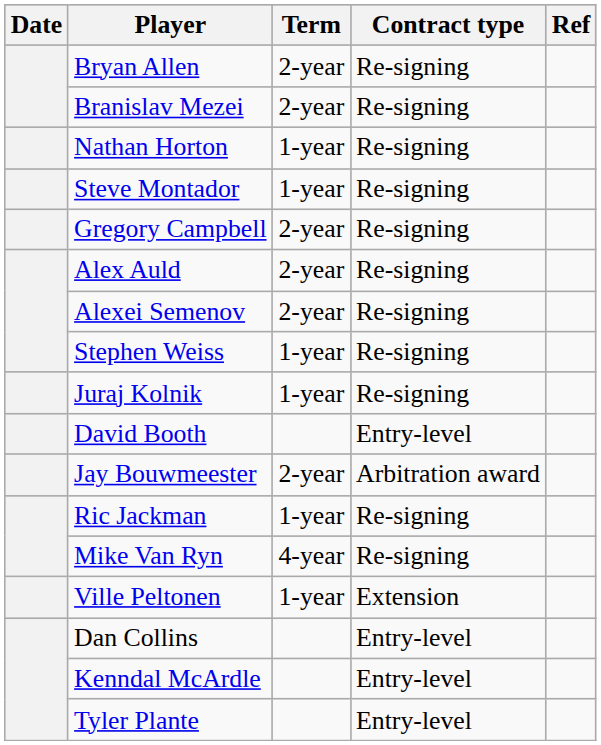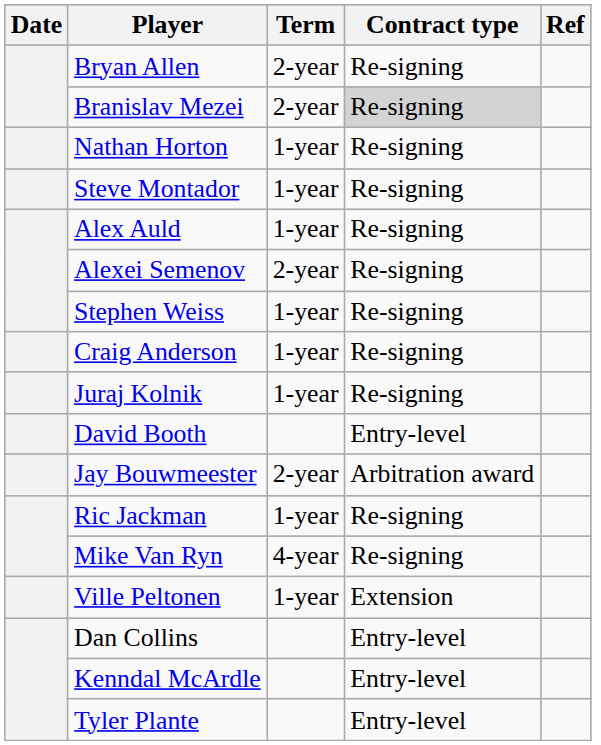 <table class="wikitable plainrowheaders">
 <tr style="background:#ddd; text-align:center;">
 <th>Date</th>
 <th>Player</th>
 <th>Term</th>
 <th>Contract type</th>
 <th>Ref</th>
 </tr>
 <tr>
 <th scope="row" rowspan=2></th>
 <td><a href='#'>Bryan Allen</a></td>
 <td>2-year</td>
 <td>Re-signing</td>
 <td></td>
 </tr>
 <tr>
 <td><a href='#'>Branislav Mezei</a></td>
 <td>2-year</td>
-<td>Re-signing</td>
+<td style="background: lightgrey;">Re-signing</td>
 <td></td>
 </tr>
 <tr>
 <th scope="row"></th>
 <td><a href='#'>Nathan Horton</a></td>
 <td>1-year</td>
 <td>Re-signing</td>
 <td></td>
 </tr>
 <tr>
 <th scope="row"></th>
 <td><a href='#'>Steve Montador</a></td>
 <td>1-year</td>
 <td>Re-signing</td>
 <td></td>
 </tr>
 <tr>
-<th scope="row"></th>
-<td><a href='#'>Gregory Campbell</a></td>
-<td>2-year</td>
-<td>Re-signing</td>
-<td></td>
-</tr>
-<tr>
 <th scope="row" rowspan=3></th>
 <td><a href='#'>Alex Auld</a></td>
-<td>2-year</td>
+<td>1-year</td>
 <td>Re-signing</td>
 <td></td>
 </tr>
 <tr>
 <td><a href='#'>Alexei Semenov</a></td>
 <td>2-year</td>
 <td>Re-signing</td>
 <td></td>
 </tr>
 <tr>
 <td><a href='#'>Stephen Weiss</a></td>
+<td>1-year</td>
+<td>Re-signing</td>
+<td></td>
+</tr>
+<tr>
+<th scope="row"></th>
+<td><a href='#'>Craig Anderson</a></td>
 <td>1-year</td>
 <td>Re-signing</td>
 <td></td>
 </tr>
 <tr>
 <th scope="row"></th>
 <td><a href='#'>Juraj Kolnik</a></td>
 <td>1-year</td>
 <td>Re-signing</td>
 <td></td>
 </tr>
 <tr>
 <th scope="row"></th>
 <td><a href='#'>David Booth</a></td>
 <td></td>
 <td>Entry-level</td>
 <td></td>
 </tr>
 <tr>
 <th scope="row"></th>
 <td><a href='#'>Jay Bouwmeester</a></td>
 <td>2-year</td>
 <td>Arbitration award</td>
 <td></td>
 </tr>
 <tr>
 <th scope="row" rowspan=2></th>
 <td><a href='#'>Ric Jackman</a></td>
 <td>1-year</td>
 <td>Re-signing</td>
 <td></td>
 </tr>
 <tr>
 <td><a href='#'>Mike Van Ryn</a></td>
 <td>4-year</td>
 <td>Re-signing</td>
 <td></td>
 </tr>
 <tr>
 <th scope="row"></th>
 <td><a href='#'>Ville Peltonen</a></td>
 <td>1-year</td>
 <td>Extension</td>
 <td></td>
 </tr>
 <tr>
 <th scope="row" rowspan=3></th>
 <td>Dan Collins</td>
 <td></td>
 <td>Entry-level</td>
 <td></td>
 </tr>
 <tr>
 <td><a href='#'>Kenndal McArdle</a></td>
 <td></td>
 <td>Entry-level</td>
 <td></td>
 </tr>
 <tr>
 <td><a href='#'>Tyler Plante</a></td>
 <td></td>
 <td>Entry-level</td>
 <td></td>
 </tr>
 </table>
